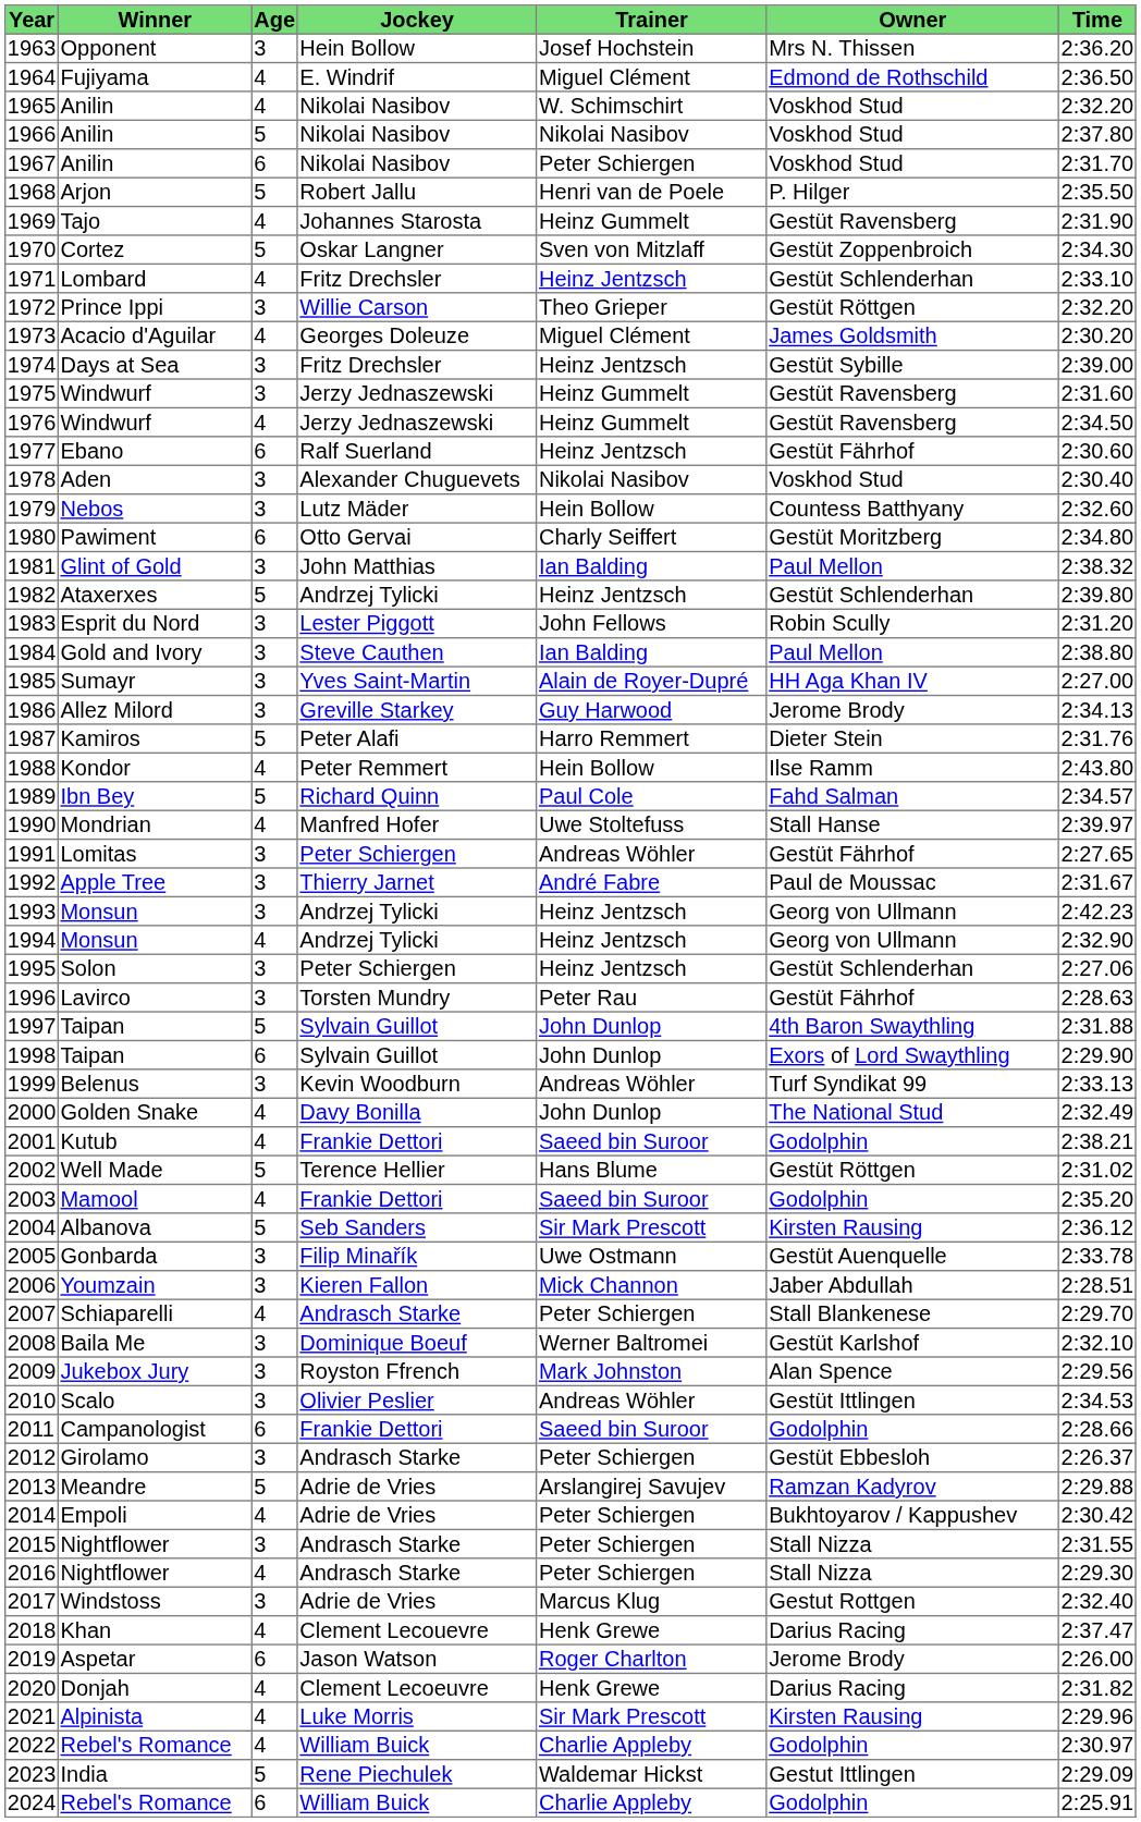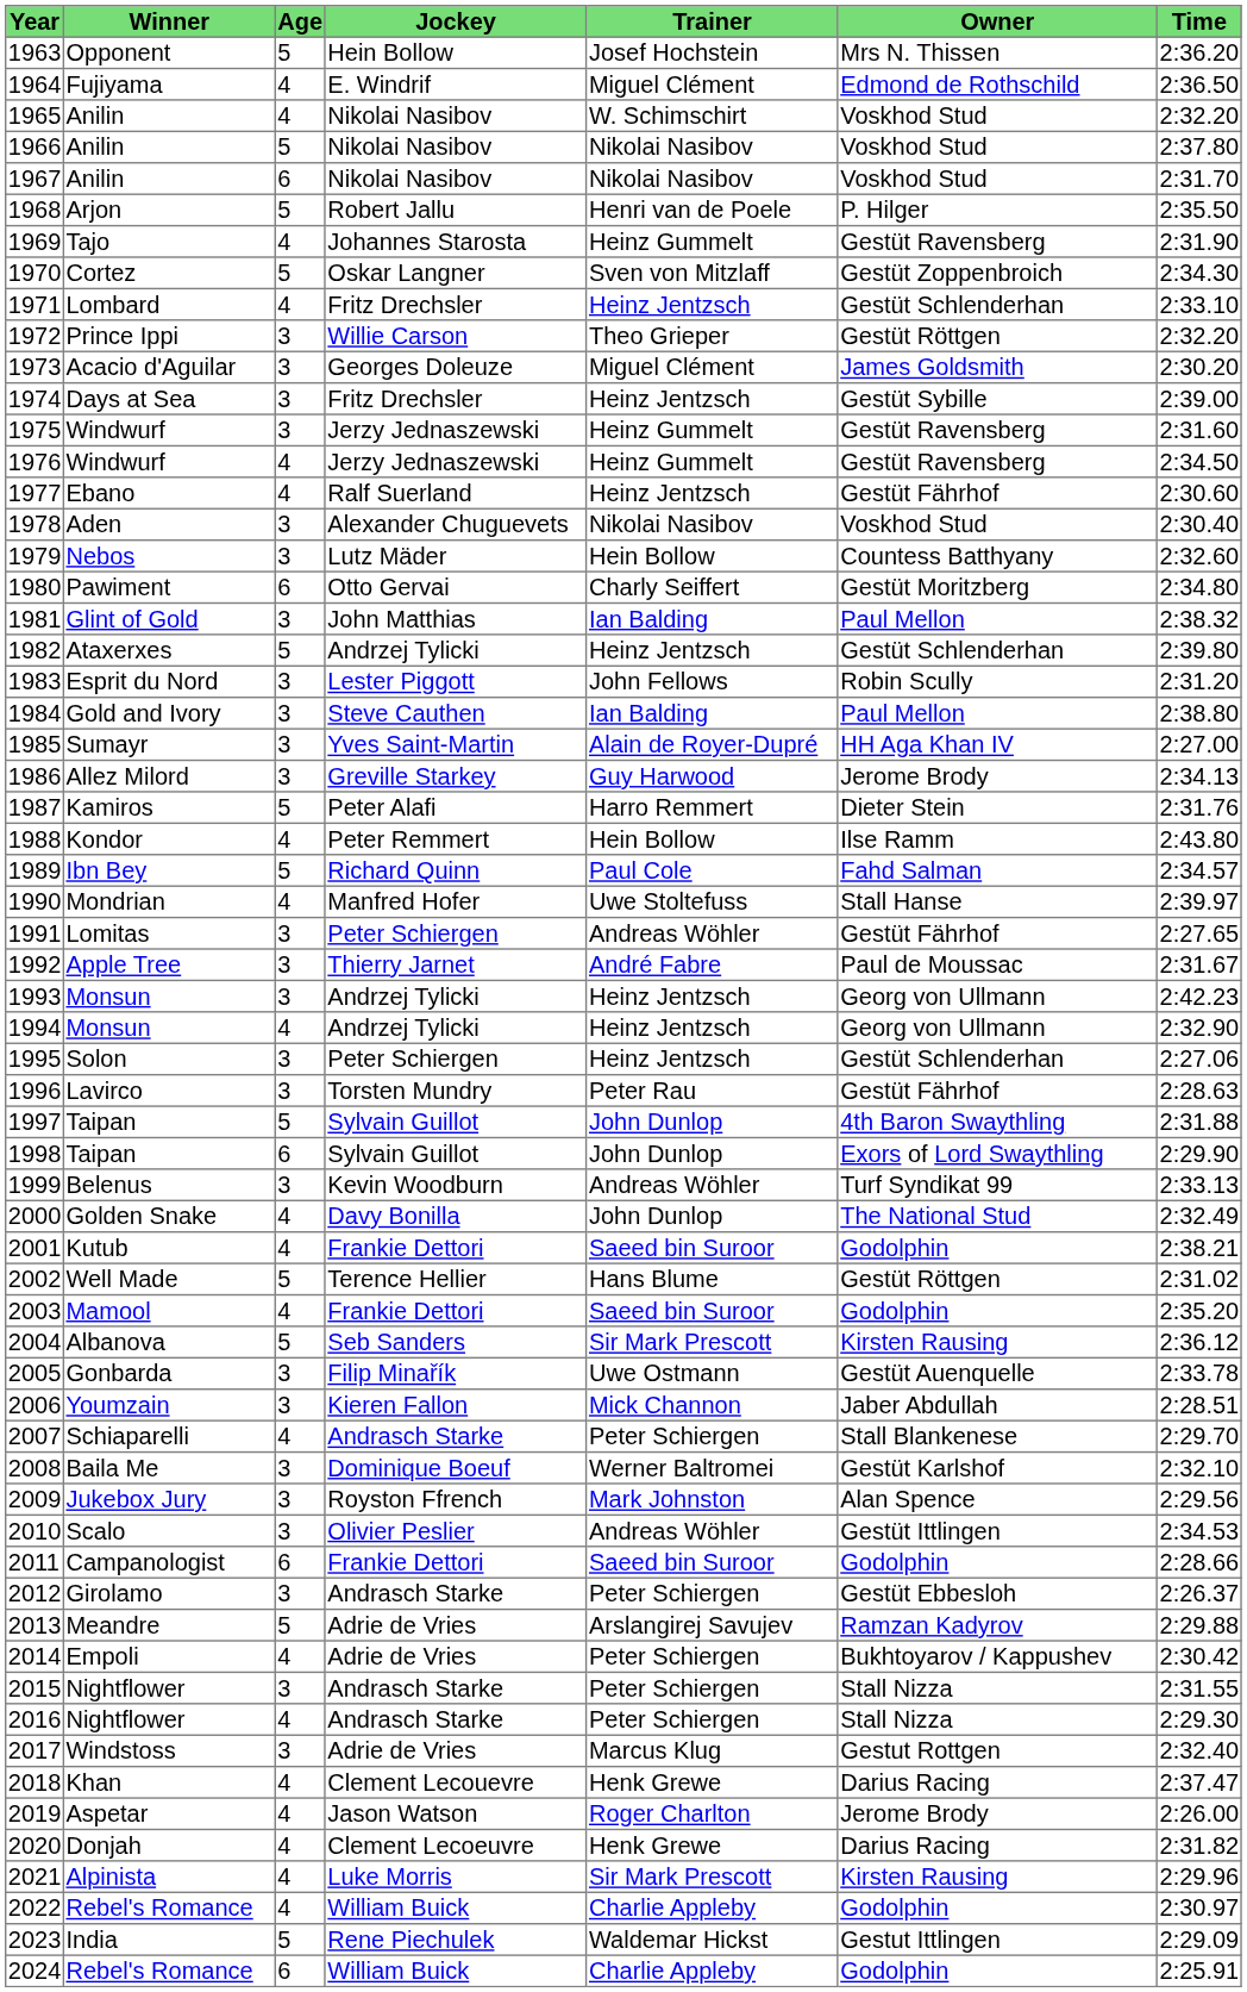 <table class = "sortable" | border="1" style="border-collapse: collapse; font-size:90%">
 <tr bgcolor="#77dd77" align="center">
 <th>Year</th>
 <th>Winner</th>
 <th>Age</th>
 <th>Jockey</th>
 <th>Trainer</th>
 <th>Owner</th>
 <th>Time</th>
 </tr>
 <tr>
 <td>1963</td>
 <td width=125px>Opponent</td>
-<td>3</td>
+<td>5</td>
 <td width=155px>Hein Bollow</td>
 <td width=149px>Josef Hochstein</td>
 <td width=190px>Mrs N. Thissen</td>
 <td>2:36.20</td>
 </tr>
 <tr>
 <td>1964</td>
 <td>Fujiyama</td>
 <td>4</td>
 <td>E. Windrif</td>
 <td>Miguel Clément</td>
 <td><a href='#'>Edmond de Rothschild</a></td>
 <td>2:36.50</td>
 </tr>
 <tr>
 <td>1965</td>
 <td>Anilin</td>
 <td>4</td>
 <td>Nikolai Nasibov</td>
 <td>W. Schimschirt</td>
 <td>Voskhod Stud</td>
 <td>2:32.20</td>
 </tr>
 <tr>
 <td>1966</td>
 <td>Anilin</td>
 <td>5</td>
 <td>Nikolai Nasibov</td>
 <td>Nikolai Nasibov</td>
 <td>Voskhod Stud</td>
 <td>2:37.80</td>
 </tr>
 <tr>
 <td>1967</td>
 <td>Anilin</td>
 <td>6</td>
 <td>Nikolai Nasibov</td>
-<td>Peter Schiergen</td>
+<td>Nikolai Nasibov</td>
 <td>Voskhod Stud</td>
 <td>2:31.70</td>
 </tr>
 <tr>
 <td>1968</td>
 <td>Arjon</td>
 <td>5</td>
 <td>Robert Jallu</td>
 <td>Henri van de Poele</td>
 <td>P. Hilger</td>
 <td>2:35.50</td>
 </tr>
 <tr>
 <td>1969</td>
 <td>Tajo</td>
 <td>4</td>
 <td>Johannes Starosta</td>
 <td>Heinz Gummelt</td>
 <td>Gestüt Ravensberg</td>
 <td>2:31.90</td>
 </tr>
 <tr>
 <td>1970</td>
 <td>Cortez</td>
 <td>5</td>
 <td>Oskar Langner</td>
 <td>Sven von Mitzlaff</td>
 <td>Gestüt Zoppenbroich</td>
 <td>2:34.30</td>
 </tr>
 <tr>
 <td>1971</td>
 <td>Lombard</td>
 <td>4</td>
 <td>Fritz Drechsler</td>
 <td><a href='#'>Heinz Jentzsch</a></td>
 <td>Gestüt Schlenderhan</td>
 <td>2:33.10</td>
 </tr>
 <tr>
 <td>1972</td>
 <td>Prince Ippi</td>
 <td>3</td>
 <td><a href='#'>Willie Carson</a></td>
 <td>Theo Grieper</td>
 <td>Gestüt Röttgen</td>
 <td>2:32.20</td>
 </tr>
 <tr>
 <td>1973</td>
 <td>Acacio d'Aguilar</td>
-<td>4</td>
+<td>3</td>
 <td>Georges Doleuze</td>
 <td>Miguel Clément</td>
 <td><a href='#'>James Goldsmith</a></td>
 <td>2:30.20</td>
 </tr>
 <tr>
 <td>1974</td>
 <td>Days at Sea</td>
 <td>3</td>
 <td>Fritz Drechsler</td>
 <td>Heinz Jentzsch</td>
 <td>Gestüt Sybille</td>
 <td>2:39.00</td>
 </tr>
 <tr>
 <td>1975</td>
 <td>Windwurf</td>
 <td>3</td>
 <td>Jerzy Jednaszewski</td>
 <td>Heinz Gummelt</td>
 <td>Gestüt Ravensberg</td>
 <td>2:31.60</td>
 </tr>
 <tr>
 <td>1976</td>
 <td>Windwurf</td>
 <td>4</td>
 <td>Jerzy Jednaszewski</td>
 <td>Heinz Gummelt</td>
 <td>Gestüt Ravensberg</td>
 <td>2:34.50</td>
 </tr>
 <tr>
 <td>1977</td>
 <td>Ebano</td>
-<td>6</td>
+<td>4</td>
 <td>Ralf Suerland</td>
 <td>Heinz Jentzsch</td>
 <td>Gestüt Fährhof</td>
 <td>2:30.60</td>
 </tr>
 <tr>
 <td>1978</td>
 <td>Aden</td>
 <td>3</td>
 <td>Alexander Chuguevets</td>
 <td>Nikolai Nasibov</td>
 <td>Voskhod Stud</td>
 <td>2:30.40</td>
 </tr>
 <tr>
 <td>1979</td>
 <td><a href='#'>Nebos</a></td>
 <td>3</td>
 <td>Lutz Mäder</td>
 <td>Hein Bollow</td>
 <td>Countess Batthyany</td>
 <td>2:32.60</td>
 </tr>
 <tr>
 <td>1980</td>
 <td>Pawiment</td>
 <td>6</td>
 <td>Otto Gervai</td>
 <td>Charly Seiffert</td>
 <td>Gestüt Moritzberg</td>
 <td>2:34.80</td>
 </tr>
 <tr>
 <td>1981</td>
 <td><a href='#'>Glint of Gold</a></td>
 <td>3</td>
 <td>John Matthias</td>
 <td><a href='#'>Ian Balding</a></td>
 <td><a href='#'>Paul Mellon</a></td>
 <td>2:38.32</td>
 </tr>
 <tr>
 <td>1982</td>
 <td>Ataxerxes</td>
 <td>5</td>
 <td>Andrzej Tylicki</td>
 <td>Heinz Jentzsch</td>
 <td>Gestüt Schlenderhan</td>
 <td>2:39.80</td>
 </tr>
 <tr>
 <td>1983</td>
 <td>Esprit du Nord</td>
 <td>3</td>
 <td><a href='#'>Lester Piggott</a></td>
 <td>John Fellows</td>
 <td>Robin Scully</td>
 <td>2:31.20</td>
 </tr>
 <tr>
 <td>1984</td>
 <td>Gold and Ivory</td>
 <td>3</td>
 <td><a href='#'>Steve Cauthen</a></td>
 <td><a href='#'>Ian Balding</a></td>
 <td><a href='#'>Paul Mellon</a></td>
 <td>2:38.80</td>
 </tr>
 <tr>
 <td>1985</td>
 <td>Sumayr</td>
 <td>3</td>
 <td><a href='#'>Yves Saint-Martin</a></td>
 <td><a href='#'>Alain de Royer-Dupré</a></td>
 <td><a href='#'>HH Aga Khan IV</a></td>
 <td>2:27.00</td>
 </tr>
 <tr>
 <td>1986</td>
 <td>Allez Milord</td>
 <td>3</td>
 <td><a href='#'>Greville Starkey</a></td>
 <td><a href='#'>Guy Harwood</a></td>
 <td>Jerome Brody</td>
 <td>2:34.13</td>
 </tr>
 <tr>
 <td>1987</td>
 <td>Kamiros</td>
 <td>5</td>
 <td>Peter Alafi</td>
 <td>Harro Remmert</td>
 <td>Dieter Stein</td>
 <td>2:31.76</td>
 </tr>
 <tr>
 <td>1988</td>
 <td>Kondor</td>
 <td>4</td>
 <td>Peter Remmert</td>
 <td>Hein Bollow</td>
 <td>Ilse Ramm</td>
 <td>2:43.80</td>
 </tr>
 <tr>
 <td>1989</td>
 <td><a href='#'>Ibn Bey</a></td>
 <td>5</td>
 <td><a href='#'>Richard Quinn</a></td>
 <td><a href='#'>Paul Cole</a></td>
 <td><a href='#'>Fahd Salman</a></td>
 <td>2:34.57</td>
 </tr>
 <tr>
 <td>1990</td>
 <td>Mondrian</td>
 <td>4</td>
 <td>Manfred Hofer</td>
 <td>Uwe Stoltefuss</td>
 <td>Stall Hanse</td>
 <td>2:39.97</td>
 </tr>
 <tr>
 <td>1991</td>
 <td>Lomitas</td>
 <td>3</td>
 <td><a href='#'>Peter Schiergen</a></td>
 <td>Andreas Wöhler</td>
 <td>Gestüt Fährhof</td>
 <td>2:27.65</td>
 </tr>
 <tr>
 <td>1992</td>
 <td><a href='#'>Apple Tree</a></td>
 <td>3</td>
 <td><a href='#'>Thierry Jarnet</a></td>
 <td><a href='#'>André Fabre</a></td>
 <td>Paul de Moussac</td>
 <td>2:31.67</td>
 </tr>
 <tr>
 <td>1993</td>
 <td><a href='#'>Monsun</a></td>
 <td>3</td>
 <td>Andrzej Tylicki</td>
 <td>Heinz Jentzsch</td>
 <td>Georg von Ullmann</td>
 <td>2:42.23</td>
 </tr>
 <tr>
 <td>1994</td>
 <td><a href='#'>Monsun</a></td>
 <td>4</td>
 <td>Andrzej Tylicki</td>
 <td>Heinz Jentzsch</td>
 <td>Georg von Ullmann</td>
 <td>2:32.90</td>
 </tr>
 <tr>
 <td>1995</td>
 <td>Solon</td>
 <td>3</td>
 <td>Peter Schiergen</td>
 <td>Heinz Jentzsch</td>
 <td>Gestüt Schlenderhan</td>
 <td>2:27.06</td>
 </tr>
 <tr>
 <td>1996</td>
 <td>Lavirco</td>
 <td>3</td>
 <td>Torsten Mundry</td>
 <td>Peter Rau</td>
 <td>Gestüt Fährhof</td>
 <td>2:28.63</td>
 </tr>
 <tr>
 <td>1997</td>
 <td>Taipan</td>
 <td>5</td>
 <td><a href='#'>Sylvain Guillot</a></td>
 <td><a href='#'>John Dunlop</a></td>
 <td><a href='#'>4th Baron Swaythling</a></td>
 <td>2:31.88</td>
 </tr>
 <tr>
 <td>1998</td>
 <td>Taipan</td>
 <td>6</td>
 <td>Sylvain Guillot</td>
 <td>John Dunlop</td>
 <td><a href='#'>Exors</a> of <a href='#'>Lord Swaythling</a></td>
 <td>2:29.90</td>
 </tr>
 <tr>
 <td>1999</td>
 <td>Belenus</td>
 <td>3</td>
 <td>Kevin Woodburn</td>
 <td>Andreas Wöhler</td>
 <td>Turf Syndikat 99</td>
 <td>2:33.13</td>
 </tr>
 <tr>
 <td>2000</td>
 <td>Golden Snake</td>
 <td>4</td>
 <td><a href='#'>Davy Bonilla</a></td>
 <td>John Dunlop</td>
 <td><a href='#'>The National Stud</a></td>
 <td>2:32.49</td>
 </tr>
 <tr>
 <td>2001</td>
 <td>Kutub</td>
 <td>4</td>
 <td><a href='#'>Frankie Dettori</a></td>
 <td><a href='#'>Saeed bin Suroor</a></td>
 <td><a href='#'>Godolphin</a></td>
 <td>2:38.21</td>
 </tr>
 <tr>
 <td>2002</td>
 <td>Well Made</td>
 <td>5</td>
 <td>Terence Hellier</td>
 <td>Hans Blume</td>
 <td>Gestüt Röttgen</td>
 <td>2:31.02</td>
 </tr>
 <tr>
 <td>2003</td>
 <td><a href='#'>Mamool</a></td>
 <td>4</td>
 <td><a href='#'>Frankie Dettori</a></td>
 <td><a href='#'>Saeed bin Suroor</a></td>
 <td><a href='#'>Godolphin</a></td>
 <td>2:35.20</td>
 </tr>
 <tr>
 <td>2004</td>
 <td>Albanova</td>
 <td>5</td>
 <td><a href='#'>Seb Sanders</a></td>
 <td><a href='#'>Sir Mark Prescott</a></td>
 <td><a href='#'>Kirsten Rausing</a></td>
 <td>2:36.12</td>
 </tr>
 <tr>
 <td>2005</td>
 <td>Gonbarda</td>
 <td>3</td>
 <td><a href='#'>Filip Minařík</a></td>
 <td>Uwe Ostmann</td>
 <td>Gestüt Auenquelle</td>
 <td>2:33.78</td>
 </tr>
 <tr>
 <td>2006</td>
 <td><a href='#'>Youmzain</a></td>
 <td>3</td>
 <td><a href='#'>Kieren Fallon</a></td>
 <td><a href='#'>Mick Channon</a></td>
 <td>Jaber Abdullah</td>
 <td>2:28.51</td>
 </tr>
 <tr>
 <td>2007</td>
 <td>Schiaparelli</td>
 <td>4</td>
 <td><a href='#'>Andrasch Starke</a></td>
 <td>Peter Schiergen</td>
 <td>Stall Blankenese</td>
 <td>2:29.70</td>
 </tr>
 <tr>
 <td>2008</td>
 <td>Baila Me</td>
 <td>3</td>
 <td><a href='#'>Dominique Boeuf</a></td>
 <td>Werner Baltromei</td>
 <td>Gestüt Karlshof</td>
 <td>2:32.10</td>
 </tr>
 <tr>
 <td>2009</td>
 <td><a href='#'>Jukebox Jury</a></td>
 <td>3</td>
 <td>Royston Ffrench</td>
 <td><a href='#'>Mark Johnston</a></td>
 <td>Alan Spence</td>
 <td>2:29.56</td>
 </tr>
 <tr>
 <td>2010</td>
 <td>Scalo</td>
 <td>3</td>
 <td><a href='#'>Olivier Peslier</a></td>
 <td>Andreas Wöhler</td>
 <td>Gestüt Ittlingen</td>
 <td>2:34.53</td>
 </tr>
 <tr>
 <td>2011</td>
 <td>Campanologist</td>
 <td>6</td>
 <td><a href='#'>Frankie Dettori</a></td>
 <td><a href='#'>Saeed bin Suroor</a></td>
 <td><a href='#'>Godolphin</a></td>
 <td>2:28.66</td>
 </tr>
 <tr>
 <td>2012</td>
 <td>Girolamo</td>
 <td>3</td>
 <td>Andrasch Starke</td>
 <td>Peter Schiergen</td>
 <td>Gestüt Ebbesloh</td>
 <td>2:26.37</td>
 </tr>
 <tr>
 <td>2013</td>
 <td>Meandre</td>
 <td>5</td>
 <td>Adrie de Vries</td>
 <td>Arslangirej Savujev</td>
 <td><a href='#'>Ramzan Kadyrov</a></td>
 <td>2:29.88</td>
 </tr>
 <tr>
 <td>2014</td>
 <td>Empoli</td>
 <td>4</td>
 <td>Adrie de Vries</td>
 <td>Peter Schiergen</td>
 <td>Bukhtoyarov / Kappushev </td>
 <td>2:30.42</td>
 </tr>
 <tr>
 <td>2015</td>
 <td>Nightflower</td>
 <td>3</td>
 <td>Andrasch Starke</td>
 <td>Peter Schiergen</td>
 <td>Stall Nizza</td>
 <td>2:31.55</td>
 </tr>
 <tr>
 <td>2016</td>
 <td>Nightflower</td>
 <td>4</td>
 <td>Andrasch Starke</td>
 <td>Peter Schiergen</td>
 <td>Stall Nizza</td>
 <td>2:29.30</td>
 </tr>
 <tr>
 <td>2017</td>
 <td>Windstoss</td>
 <td>3</td>
 <td>Adrie de Vries</td>
 <td>Marcus Klug</td>
 <td>Gestut Rottgen</td>
 <td>2:32.40</td>
 </tr>
 <tr>
 <td>2018</td>
 <td>Khan</td>
 <td>4</td>
 <td>Clement Lecouevre</td>
 <td>Henk Grewe</td>
 <td>Darius Racing</td>
 <td>2:37.47</td>
 </tr>
 <tr>
 <td>2019</td>
 <td>Aspetar</td>
-<td>6</td>
+<td>4</td>
 <td>Jason Watson</td>
 <td><a href='#'>Roger Charlton</a></td>
 <td>Jerome Brody</td>
 <td>2:26.00</td>
 </tr>
 <tr>
 <td>2020</td>
 <td>Donjah</td>
 <td>4</td>
 <td>Clement Lecoeuvre</td>
 <td>Henk Grewe</td>
 <td>Darius Racing</td>
 <td>2:31.82</td>
 </tr>
 <tr>
 <td>2021</td>
 <td><a href='#'>Alpinista</a></td>
 <td>4</td>
 <td><a href='#'>Luke Morris</a></td>
 <td><a href='#'>Sir Mark Prescott</a></td>
 <td><a href='#'>Kirsten Rausing</a></td>
 <td>2:29.96</td>
 </tr>
 <tr>
 <td>2022</td>
 <td><a href='#'>Rebel's Romance</a></td>
 <td>4</td>
 <td><a href='#'>William Buick</a></td>
 <td><a href='#'>Charlie Appleby</a></td>
 <td><a href='#'>Godolphin</a></td>
 <td>2:30.97</td>
 </tr>
 <tr>
 <td>2023</td>
 <td>India</td>
 <td>5</td>
 <td><a href='#'>Rene Piechulek</a></td>
 <td>Waldemar Hickst</td>
 <td>Gestut Ittlingen</td>
 <td>2:29.09</td>
 </tr>
 <tr>
 <td>2024</td>
 <td><a href='#'>Rebel's Romance</a></td>
 <td>6</td>
 <td><a href='#'>William Buick</a></td>
 <td><a href='#'>Charlie Appleby</a></td>
 <td><a href='#'>Godolphin</a></td>
 <td>2:25.91</td>
 </tr>
 </table>
